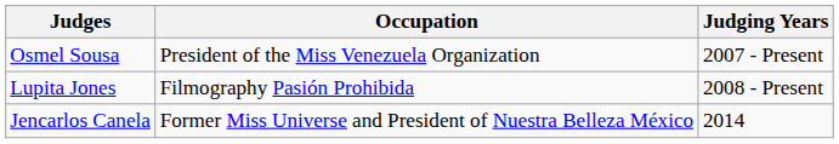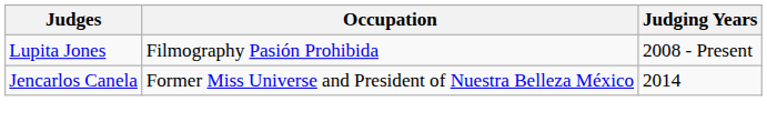 <table class="wikitable sortable" style="margin:auto;" font-size:95%;">
 <tr>
 <th>Judges</th>
 <th>Occupation</th>
 <th>Judging Years</th>
-</tr>
-<tr>
-<td><a href='#'>Osmel Sousa</a></td>
-<td>President of the <a href='#'>Miss Venezuela</a> Organization</td>
-<td>2007 - Present</td>
 </tr>
 <tr>
 <td><a href='#'>Lupita Jones</a></td>
 <td>Filmography <a href='#'>Pasión Prohibida</a></td>
 <td>2008 - Present</td>
 </tr>
 <tr>
 <td><a href='#'>Jencarlos Canela</a></td>
 <td>Former <a href='#'>Miss Universe</a> and President of <a href='#'>Nuestra Belleza México</a></td>
 <td>2014</td>
 </tr>
 </table>
